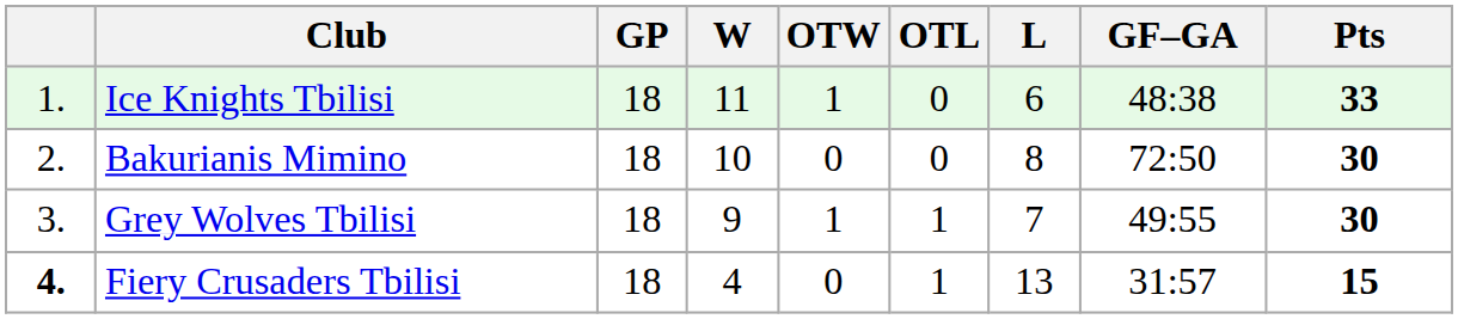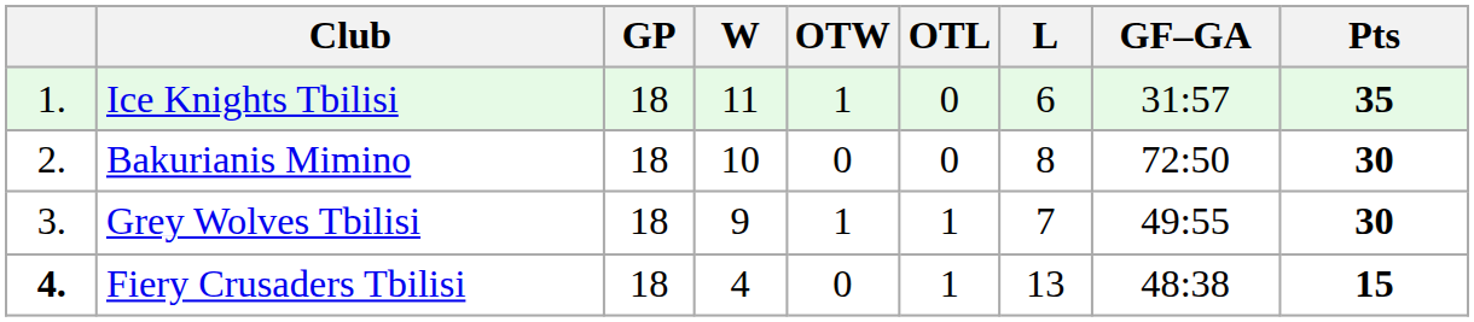 <table class="wikitable">
 <tr>
 <th width="30"></th>
 <th width="200">Club</th>
 <th width="30">GP</th>
 <th width="30">W</th>
 <th width="30">OTW</th>
 <th width="30">OTL</th>
 <th width="30">L</th>
 <th width="70">GF–GA</th>
 <th width="70">Pts</th>
 </tr>
 <tr bgcolor="#e6fae6" align="center">
 <td>1.</td>
 <td align="left"><a href='#'>Ice Knights Tbilisi</a></td>
 <td>18</td>
 <td>11</td>
 <td>1</td>
 <td>0</td>
 <td>6</td>
-<td>48:38</td>
-<td><strong>33</strong></td>
+<td>31:57</td>
+<td><strong>35</strong></td>
 </tr>
 <tr bgcolor="#FFFFFF" align="center">
 <td>2.</td>
 <td align="left"><a href='#'>Bakurianis Mimino</a></td>
 <td>18</td>
 <td>10</td>
 <td>0</td>
 <td>0</td>
 <td>8</td>
 <td>72:50</td>
 <td><strong>30</strong></td>
 </tr>
 <tr bgcolor="#FFFFFF" align="center">
 <td>3.</td>
 <td align="left"><a href='#'>Grey Wolves Tbilisi</a></td>
 <td>18</td>
 <td>9</td>
 <td>1</td>
 <td>1</td>
 <td>7</td>
 <td>49:55</td>
 <td><strong>30</strong></td>
 </tr>
 <tr bgcolor="#FFFFFF" align="center">
 <td><strong>4.</strong></td>
 <td align="left"><a href='#'>Fiery Crusaders Tbilisi</a></td>
 <td>18</td>
 <td>4</td>
 <td>0</td>
 <td>1</td>
 <td>13</td>
-<td>31:57</td>
+<td>48:38</td>
 <td><strong>15</strong></td>
 </tr>
 </table>
